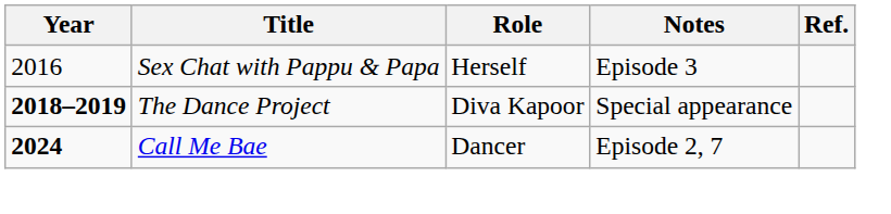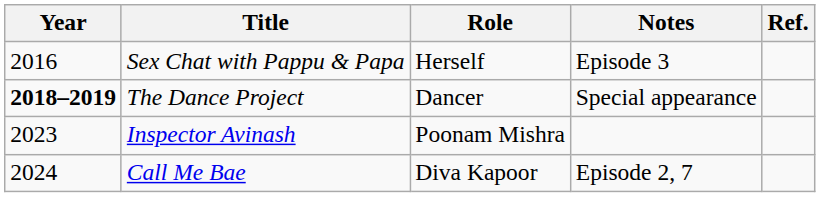 <table class="wikitable">
 <tr>
 <th>Year</th>
 <th>Title</th>
 <th>Role</th>
 <th>Notes</th>
 <th>Ref.</th>
 </tr>
 <tr>
 <td>2016</td>
 <td><em>Sex Chat with Pappu & Papa</em></td>
 <td>Herself</td>
 <td>Episode 3</td>
 <td></td>
 </tr>
 <tr>
 <td><strong>2018–2019</strong></td>
 <td><em>The Dance Project</em></td>
-<td>Diva Kapoor</td>
+<td>Dancer</td>
 <td>Special appearance</td>
 <td></td>
 </tr>
 <tr>
-<td><strong>2024</strong></td>
+<td>2023</td>
+<td><em><a href='#'>Inspector Avinash</a></em></td>
+<td>Poonam Mishra</td>
+<td></td>
+<td></td>
+</tr>
+<tr>
+<td>2024</td>
 <td><em><a href='#'>Call Me Bae</a></em></td>
-<td>Dancer</td>
+<td>Diva Kapoor</td>
 <td>Episode 2, 7</td>
 <td></td>
 </tr>
 </table>
